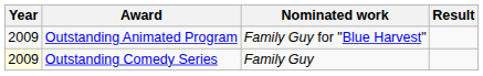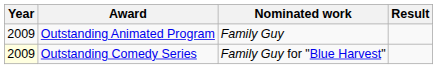 <table class="wikitable sortable">
 <tr>
 <th>Year</th>
 <th>Award</th>
 <th>Nominated work</th>
 <th>Result</th>
 </tr>
 <tr>
 <td>2009</td>
 <td><a href='#'>Outstanding Animated Program</a></td>
-<td><em>Family Guy</em> for "<a href='#'>Blue Harvest</a>"</td>
+<td><em>Family Guy</em></td>
 <td></td>
 </tr>
 <tr>
 <td style="background: lightyellow;">2009</td>
 <td><a href='#'>Outstanding Comedy Series</a></td>
-<td><em>Family Guy</em></td>
+<td><em>Family Guy</em> for "<a href='#'>Blue Harvest</a>"</td>
 <td></td>
 </tr>
 </table>
